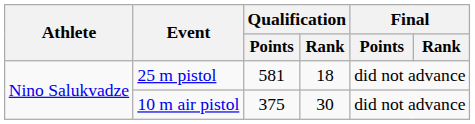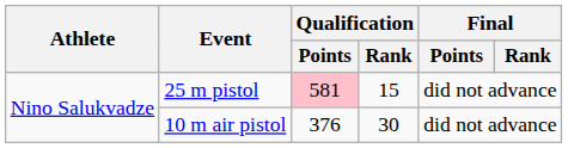 <table class="wikitable" style="font-size:90%">
 <tr>
 <th rowspan="2">Athlete</th>
 <th rowspan="2">Event</th>
 <th colspan=2>Qualification</th>
 <th colspan=2>Final</th>
 </tr>
 <tr style="font-size:95%">
 <th>Points</th>
 <th>Rank</th>
 <th>Points</th>
 <th>Rank</th>
 </tr>
 <tr align=center>
 <td align=left rowspan=2><a href='#'>Nino Salukvadze</a></td>
 <td align=left><a href='#'>25 m pistol</a></td>
-<td>581</td>
-<td>18</td>
+<td style="background: pink;">581</td>
+<td>15</td>
 <td colspan=2>did not advance</td>
 </tr>
 <tr align=center>
 <td align=left><a href='#'>10 m air pistol</a></td>
-<td>375</td>
+<td>376</td>
 <td>30</td>
 <td colspan=2>did not advance</td>
 </tr>
 </table>
